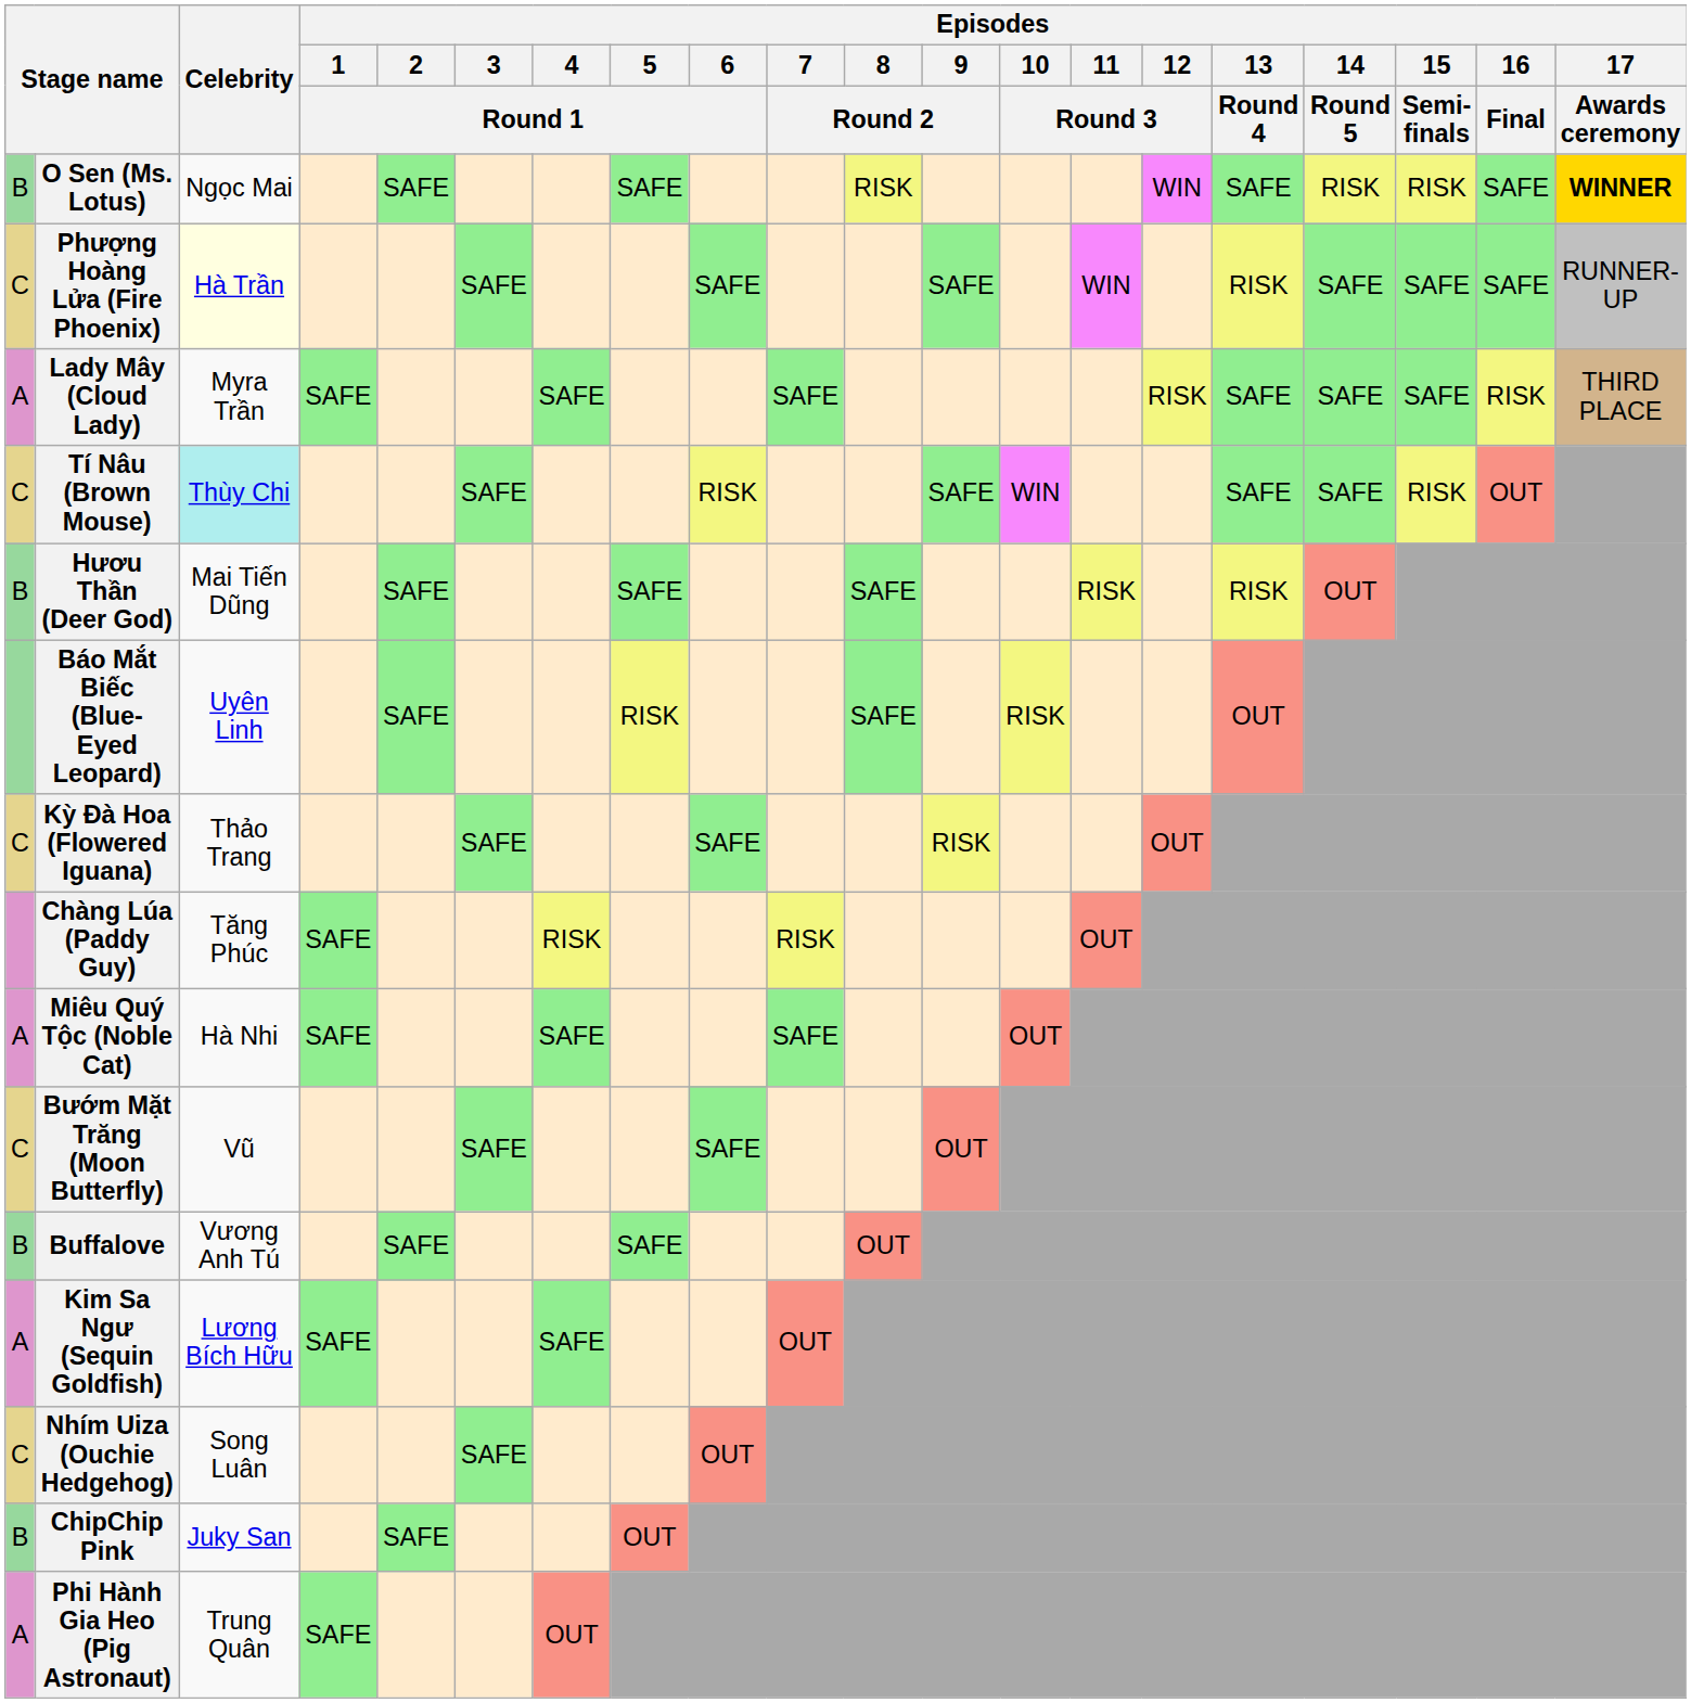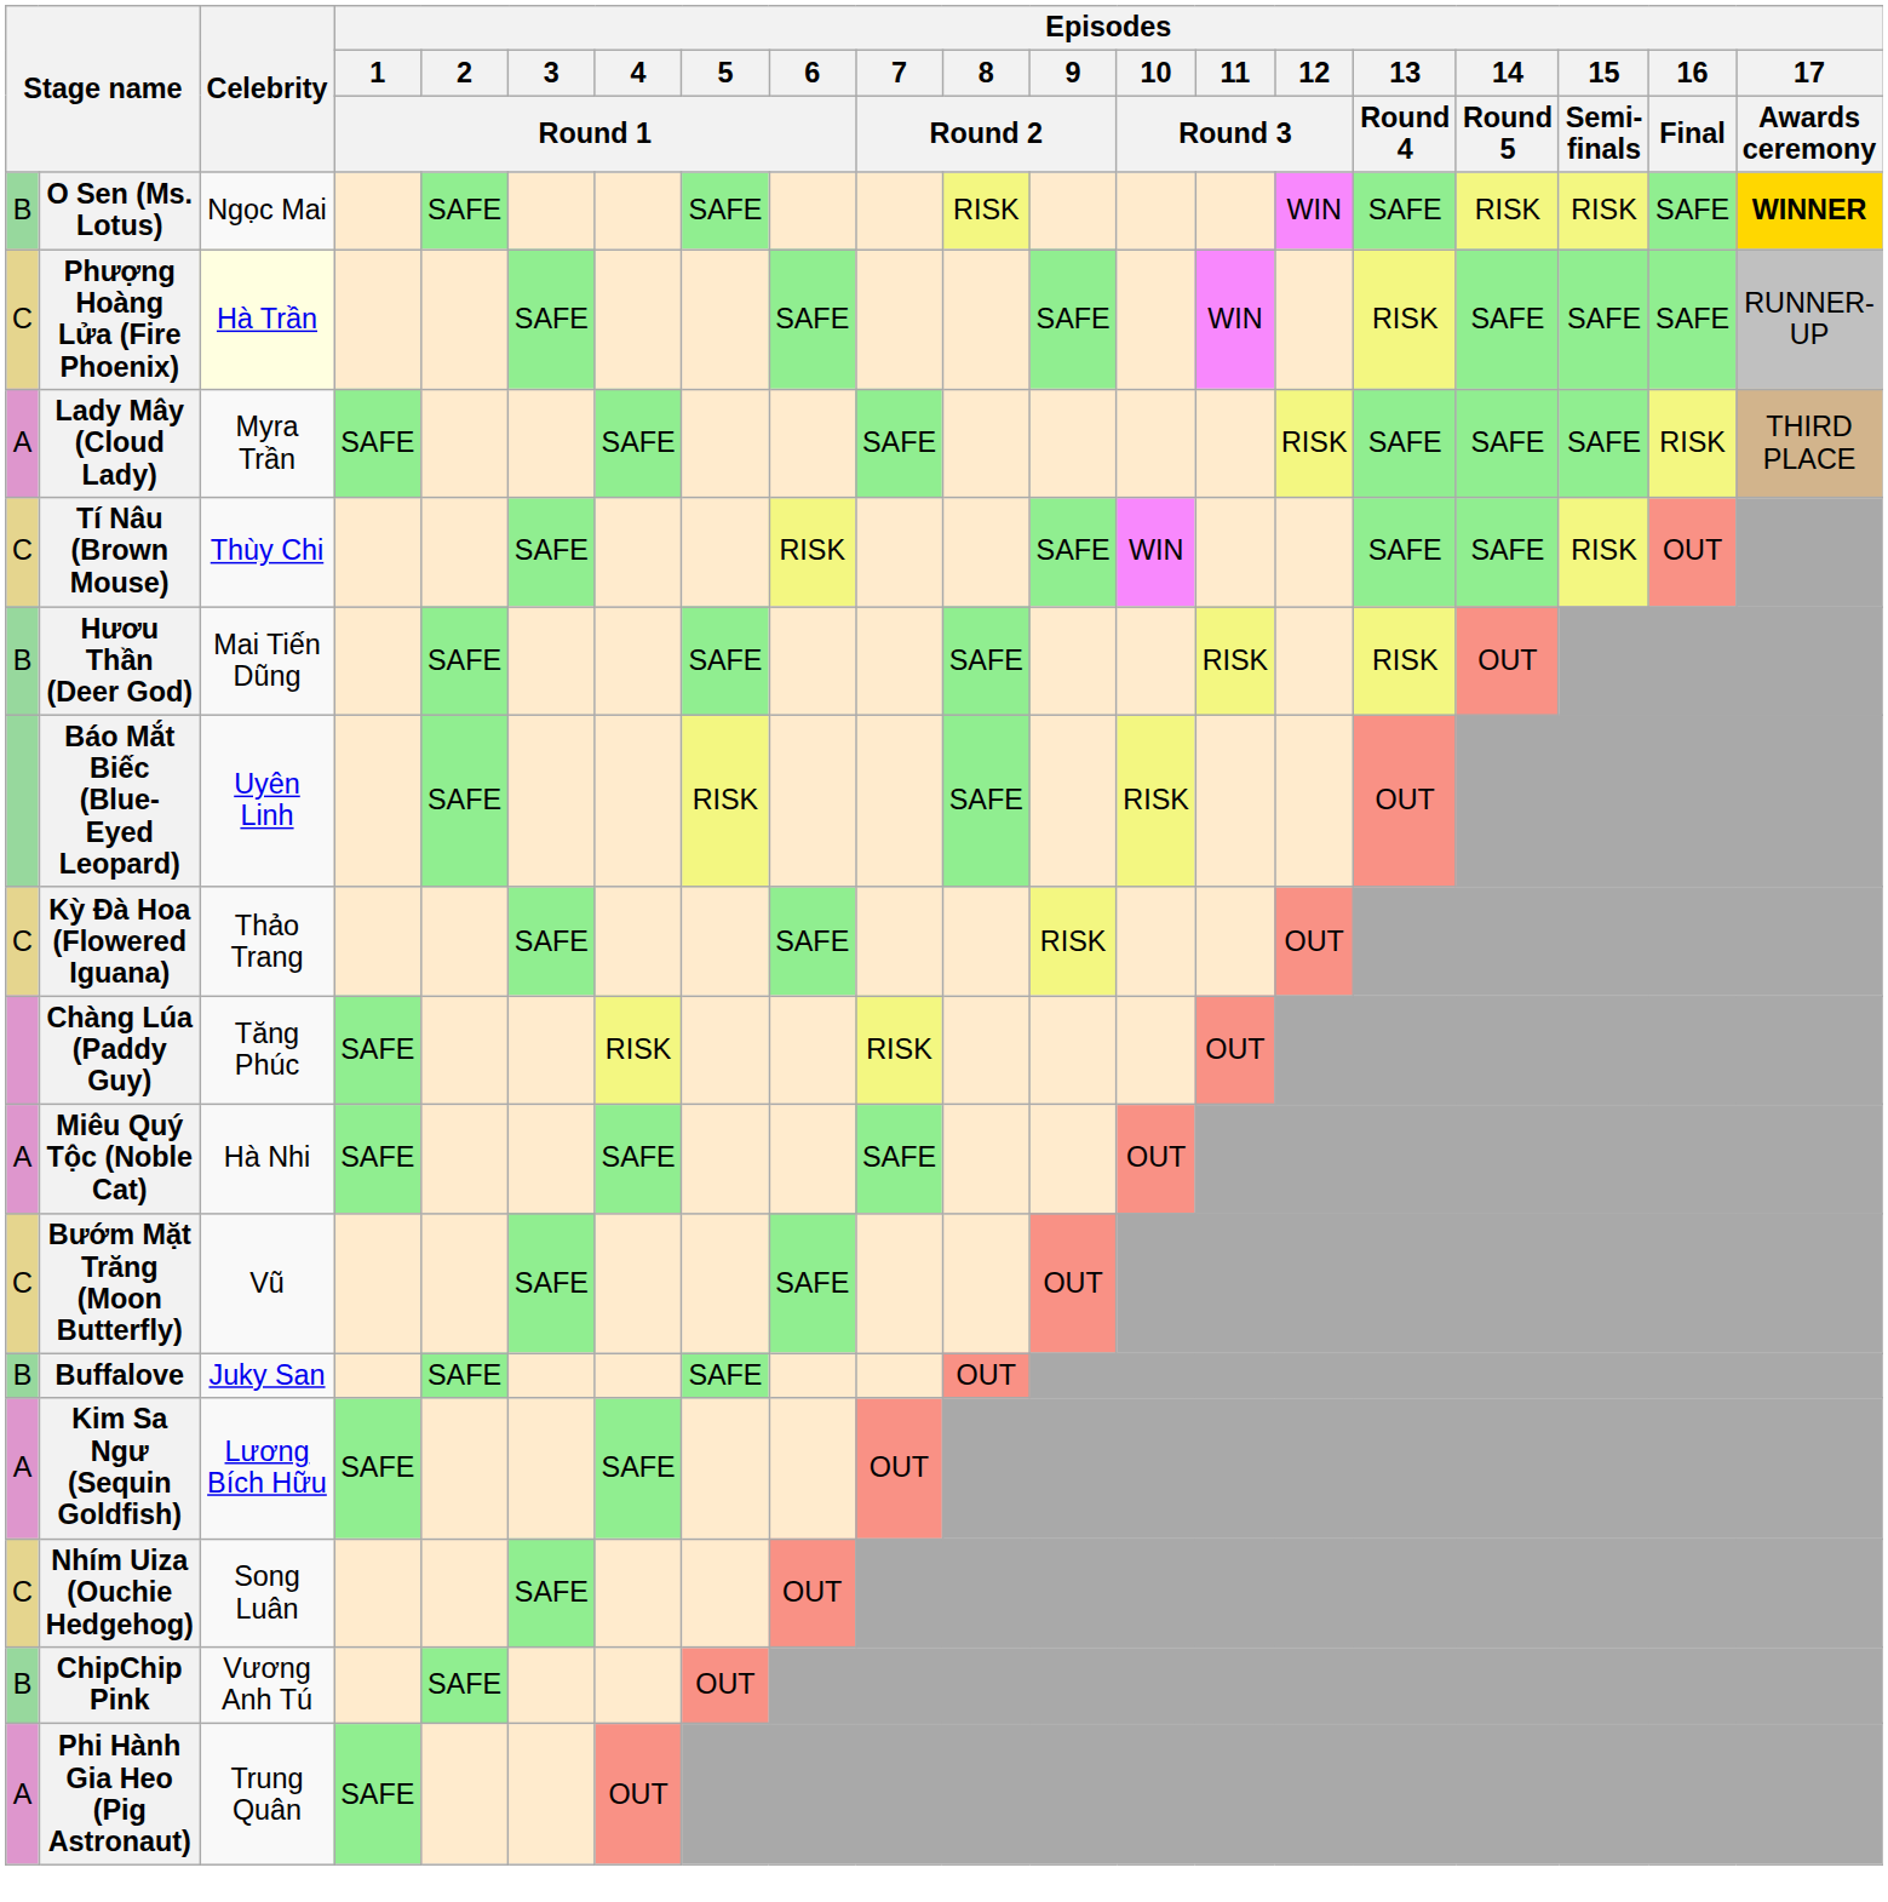 <table class="wikitable" style="text-align:center; ">
 <tr>
 <th colspan="2" rowspan="3">Stage name</th>
 <th rowspan="3">Celebrity</th>
 <th colspan="17">Episodes</th>
 </tr>
 <tr>
 <th>1</th>
 <th>2</th>
 <th>3</th>
 <th>4</th>
 <th>5</th>
 <th>6</th>
 <th>7</th>
 <th>8</th>
 <th>9</th>
 <th>10</th>
 <th>11</th>
 <th>12</th>
 <th>13</th>
 <th>14</th>
 <th>15</th>
 <th>16</th>
 <th>17</th>
 </tr>
 <tr>
 <th colspan="6">Round 1</th>
 <th colspan="3">Round 2</th>
 <th colspan="3">Round 3</th>
 <th>Round 4</th>
 <th>Round 5</th>
 <th>Semi-finals</th>
 <th>Final</th>
 <th>Awards ceremony</th>
 </tr>
 <tr>
 <td bgcolor="#97D89D">B</td>
 <th>O Sen (Ms. Lotus)</th>
 <td>Ngọc Mai</td>
 <td bgcolor="#FFEBCD"></td>
 <td bgcolor="lightgreen">SAFE</td>
 <td bgcolor="#FFEBCD"></td>
 <td bgcolor="#FFEBCD"></td>
 <td bgcolor="lightgreen">SAFE</td>
 <td bgcolor="#FFEBCD"></td>
 <td bgcolor="#FFEBCD"></td>
 <td bgcolor="#F3F781">RISK</td>
 <td bgcolor="#FFEBCD"></td>
 <td bgcolor="#FFEBCD"></td>
 <td bgcolor="#FFEBCD"></td>
 <td bgcolor="#F888FD">WIN</td>
 <td bgcolor="lightgreen">SAFE</td>
 <td bgcolor="#F3F781">RISK</td>
 <td bgcolor="#F3F781">RISK</td>
 <td bgcolor="lightgreen">SAFE</td>
 <td bgcolor="gold"><strong>WINNER</strong></td>
 </tr>
 <tr>
 <td bgcolor="#E5D58E">C</td>
 <th>Phượng Hoàng Lửa (Fire Phoenix)</th>
 <td style="background: lightyellow;"><a href='#'>Hà Trần</a></td>
 <td bgcolor="#FFEBCD"></td>
 <td bgcolor="#FFEBCD"></td>
 <td bgcolor="lightgreen">SAFE</td>
 <td bgcolor="#FFEBCD"></td>
 <td bgcolor="#FFEBCD"></td>
 <td bgcolor="lightgreen">SAFE</td>
 <td bgcolor="#FFEBCD"></td>
 <td bgcolor="#FFEBCD"></td>
 <td bgcolor="lightgreen">SAFE</td>
 <td bgcolor="#FFEBCD"></td>
 <td bgcolor="#F888FD">WIN</td>
 <td bgcolor="#FFEBCD"></td>
 <td bgcolor="#F3F781">RISK</td>
 <td bgcolor="lightgreen">SAFE</td>
 <td bgcolor="lightgreen">SAFE</td>
 <td bgcolor="lightgreen">SAFE</td>
 <td bgcolor="silver">RUNNER-UP</td>
 </tr>
 <tr>
 <td bgcolor="#DE96CD">A</td>
 <th>Lady Mây (Cloud Lady)</th>
 <td>Myra Trần</td>
 <td bgcolor="lightgreen">SAFE</td>
 <td bgcolor="#FFEBCD"></td>
 <td bgcolor="#FFEBCD"></td>
 <td bgcolor="lightgreen">SAFE</td>
 <td bgcolor="#FFEBCD"></td>
 <td bgcolor="#FFEBCD"></td>
 <td bgcolor="lightgreen">SAFE</td>
 <td bgcolor="#FFEBCD"></td>
 <td bgcolor="#FFEBCD"></td>
 <td bgcolor="#FFEBCD"></td>
 <td bgcolor="#FFEBCD"></td>
 <td bgcolor="#F3F781">RISK</td>
 <td bgcolor="lightgreen">SAFE</td>
 <td bgcolor="lightgreen">SAFE</td>
 <td bgcolor="lightgreen">SAFE</td>
 <td bgcolor="#F3F781">RISK</td>
 <td bgcolor="tan">THIRD PLACE</td>
 </tr>
 <tr>
 <td bgcolor="#E5D58E">C</td>
 <th>Tí Nâu (Brown Mouse)</th>
-<td style="background: paleturquoise;"><a href='#'>Thùy Chi</a></td>
+<td><a href='#'>Thùy Chi</a></td>
 <td bgcolor="#FFEBCD"></td>
 <td bgcolor="#FFEBCD"></td>
 <td bgcolor="lightgreen">SAFE</td>
 <td bgcolor="#FFEBCD"></td>
 <td bgcolor="#FFEBCD"></td>
 <td bgcolor="#F3F781">RISK</td>
 <td bgcolor="#FFEBCD"></td>
 <td bgcolor="#FFEBCD"></td>
 <td bgcolor="lightgreen">SAFE</td>
 <td bgcolor="#F888FD">WIN</td>
 <td bgcolor="#FFEBCD"></td>
 <td bgcolor="#FFEBCD"></td>
 <td bgcolor="lightgreen">SAFE</td>
 <td bgcolor="lightgreen">SAFE</td>
 <td bgcolor="#F3F781">RISK</td>
 <td bgcolor="#F99185">OUT</td>
 <td colspan="2" bgcolor="darkgrey"></td>
 </tr>
 <tr>
 <td bgcolor="#97D89D">B</td>
 <th>Hươu Thần (Deer God)</th>
 <td>Mai Tiến Dũng</td>
 <td bgcolor="#FFEBCD"></td>
 <td bgcolor="lightgreen">SAFE</td>
 <td bgcolor="#FFEBCD"></td>
 <td bgcolor="#FFEBCD"></td>
 <td bgcolor="lightgreen">SAFE</td>
 <td bgcolor="#FFEBCD"></td>
 <td bgcolor="#FFEBCD"></td>
 <td bgcolor="lightgreen">SAFE</td>
 <td bgcolor="#FFEBCD"></td>
 <td bgcolor="#FFEBCD"></td>
 <td bgcolor="#F3F781">RISK</td>
 <td bgcolor="#FFEBCD"></td>
 <td bgcolor="#F3F781">RISK</td>
 <td bgcolor="#F99185">OUT</td>
 <td colspan="3" bgcolor="darkgrey"></td>
 </tr>
 <tr>
 <td bgcolor="#97D89D"></td>
 <th>Báo Mắt Biếc (Blue-Eyed Leopard)</th>
 <td><a href='#'>Uyên Linh</a></td>
 <td bgcolor="#FFEBCD"></td>
 <td bgcolor="lightgreen">SAFE</td>
 <td bgcolor="#FFEBCD"></td>
 <td bgcolor="#FFEBCD"></td>
 <td bgcolor="#F3F781">RISK</td>
 <td bgcolor="#FFEBCD"></td>
 <td bgcolor="#FFEBCD"></td>
 <td bgcolor="lightgreen">SAFE</td>
 <td bgcolor="#FFEBCD"></td>
 <td bgcolor="#F3F781">RISK</td>
 <td bgcolor="#FFEBCD"></td>
 <td bgcolor="#FFEBCD"></td>
 <td bgcolor="#F99185">OUT</td>
 <td colspan="4" bgcolor="darkgrey"></td>
 </tr>
 <tr>
 <td bgcolor="#E5D58E">C</td>
 <th>Kỳ Đà Hoa (Flowered Iguana)</th>
 <td>Thảo Trang</td>
 <td bgcolor="#FFEBCD"></td>
 <td bgcolor="#FFEBCD"></td>
 <td bgcolor="lightgreen">SAFE</td>
 <td bgcolor="#FFEBCD"></td>
 <td bgcolor="#FFEBCD"></td>
 <td bgcolor="lightgreen">SAFE</td>
 <td bgcolor="#FFEBCD"></td>
 <td bgcolor="#FFEBCD"></td>
 <td bgcolor="#F3F781">RISK</td>
 <td bgcolor="#FFEBCD"></td>
 <td bgcolor="#FFEBCD"></td>
 <td bgcolor="#F99185">OUT</td>
 <td colspan="5" bgcolor="darkgrey"></td>
 </tr>
 <tr>
 <td bgcolor="#DE96CD"></td>
 <th>Chàng Lúa (Paddy Guy)</th>
 <td>Tăng Phúc</td>
 <td bgcolor="lightgreen">SAFE</td>
 <td bgcolor="#FFEBCD"></td>
 <td bgcolor="#FFEBCD"></td>
 <td bgcolor="#F3F781">RISK</td>
 <td bgcolor="#FFEBCD"></td>
 <td bgcolor="#FFEBCD"></td>
 <td bgcolor="#F3F781">RISK</td>
 <td bgcolor="#FFEBCD"></td>
 <td bgcolor="#FFEBCD"></td>
 <td bgcolor="#FFEBCD"></td>
 <td bgcolor="#F99185">OUT</td>
 <td colspan="6" bgcolor="darkgrey"></td>
 </tr>
 <tr>
 <td bgcolor="#DE96CD">A</td>
 <th>Miêu Quý Tộc (Noble Cat)</th>
 <td>Hà Nhi</td>
 <td bgcolor="lightgreen">SAFE</td>
 <td bgcolor="#FFEBCD"></td>
 <td bgcolor="#FFEBCD"></td>
 <td bgcolor="lightgreen">SAFE</td>
 <td bgcolor="#FFEBCD"></td>
 <td bgcolor="#FFEBCD"></td>
 <td bgcolor="lightgreen">SAFE</td>
 <td bgcolor="#FFEBCD"></td>
 <td bgcolor="#FFEBCD"></td>
 <td bgcolor="#F99185">OUT</td>
 <td colspan="7" bgcolor="darkgrey"></td>
 </tr>
 <tr>
 <td bgcolor="#E5D58E">C</td>
 <th>Bướm Mặt Trăng (Moon Butterfly)</th>
 <td>Vũ</td>
 <td bgcolor="#FFEBCD"></td>
 <td bgcolor="#FFEBCD"></td>
 <td bgcolor="lightgreen">SAFE</td>
 <td bgcolor="#FFEBCD"></td>
 <td bgcolor="#FFEBCD"></td>
 <td bgcolor="lightgreen">SAFE</td>
 <td bgcolor="#FFEBCD"></td>
 <td bgcolor="#FFEBCD"></td>
 <td bgcolor="#F99185">OUT</td>
 <td colspan="8" bgcolor="darkgrey"></td>
 </tr>
 <tr>
 <td bgcolor="#97D89D">B</td>
 <th>Buffalove</th>
-<td>Vương Anh Tú</td>
+<td><a href='#'>Juky San</a></td>
 <td bgcolor="#FFEBCD"></td>
 <td bgcolor="lightgreen">SAFE</td>
 <td bgcolor="#FFEBCD"></td>
 <td bgcolor="#FFEBCD"></td>
 <td bgcolor="lightgreen">SAFE</td>
 <td bgcolor="#FFEBCD"></td>
 <td bgcolor="#FFEBCD"></td>
 <td bgcolor="#F99185">OUT</td>
 <td colspan="9" bgcolor="darkgrey"></td>
 </tr>
 <tr>
 <td bgcolor="#DE96CD">A</td>
 <th>Kim Sa Ngư (Sequin Goldfish)</th>
 <td><a href='#'>Lương Bích Hữu</a></td>
 <td bgcolor="lightgreen">SAFE</td>
 <td bgcolor="#FFEBCD"></td>
 <td bgcolor="#FFEBCD"></td>
 <td bgcolor="lightgreen">SAFE</td>
 <td bgcolor="#FFEBCD"></td>
 <td bgcolor="#FFEBCD"></td>
 <td bgcolor="#F99185">OUT</td>
 <td colspan="10" bgcolor="darkgrey"></td>
 </tr>
 <tr>
 <td bgcolor="#E5D58E">C</td>
 <th>Nhím Uiza (Ouchie Hedgehog)</th>
 <td>Song Luân</td>
 <td bgcolor="#FFEBCD"></td>
 <td bgcolor="#FFEBCD"></td>
 <td bgcolor="lightgreen">SAFE</td>
 <td bgcolor="#FFEBCD"></td>
 <td bgcolor="#FFEBCD"></td>
 <td bgcolor="#F99185">OUT</td>
 <td colspan="11" bgcolor="darkgrey"></td>
 </tr>
 <tr>
 <td bgcolor="#97D89D">B</td>
 <th>ChipChip Pink</th>
-<td><a href='#'>Juky San</a></td>
+<td>Vương Anh Tú</td>
 <td bgcolor="#FFEBCD"></td>
 <td bgcolor="lightgreen">SAFE</td>
 <td bgcolor="#FFEBCD"></td>
 <td bgcolor="#FFEBCD"></td>
 <td bgcolor="#F99185">OUT</td>
 <td colspan="12" bgcolor="darkgrey"></td>
 </tr>
 <tr>
 <td bgcolor="#DE96CD">A</td>
 <th>Phi Hành Gia Heo (Pig Astronaut)</th>
 <td>Trung Quân</td>
 <td bgcolor="lightgreen">SAFE</td>
 <td bgcolor="#FFEBCD"></td>
 <td bgcolor="#FFEBCD"></td>
 <td bgcolor="#F99185">OUT</td>
 <td colspan="13" bgcolor="darkgrey"></td>
 </tr>
 </table>
